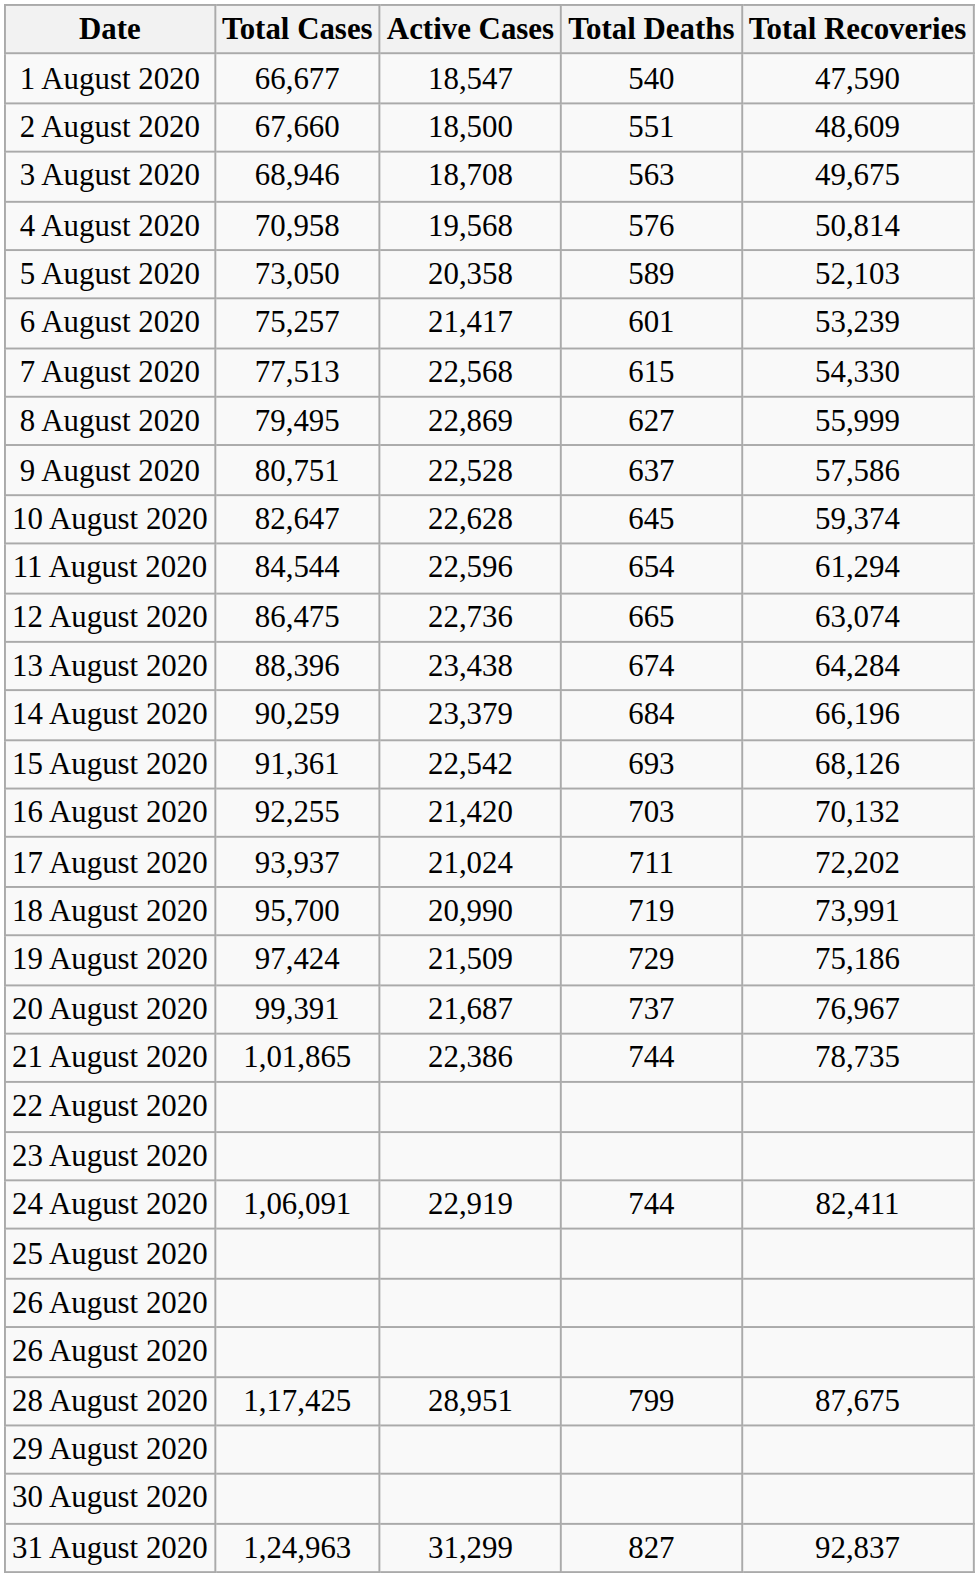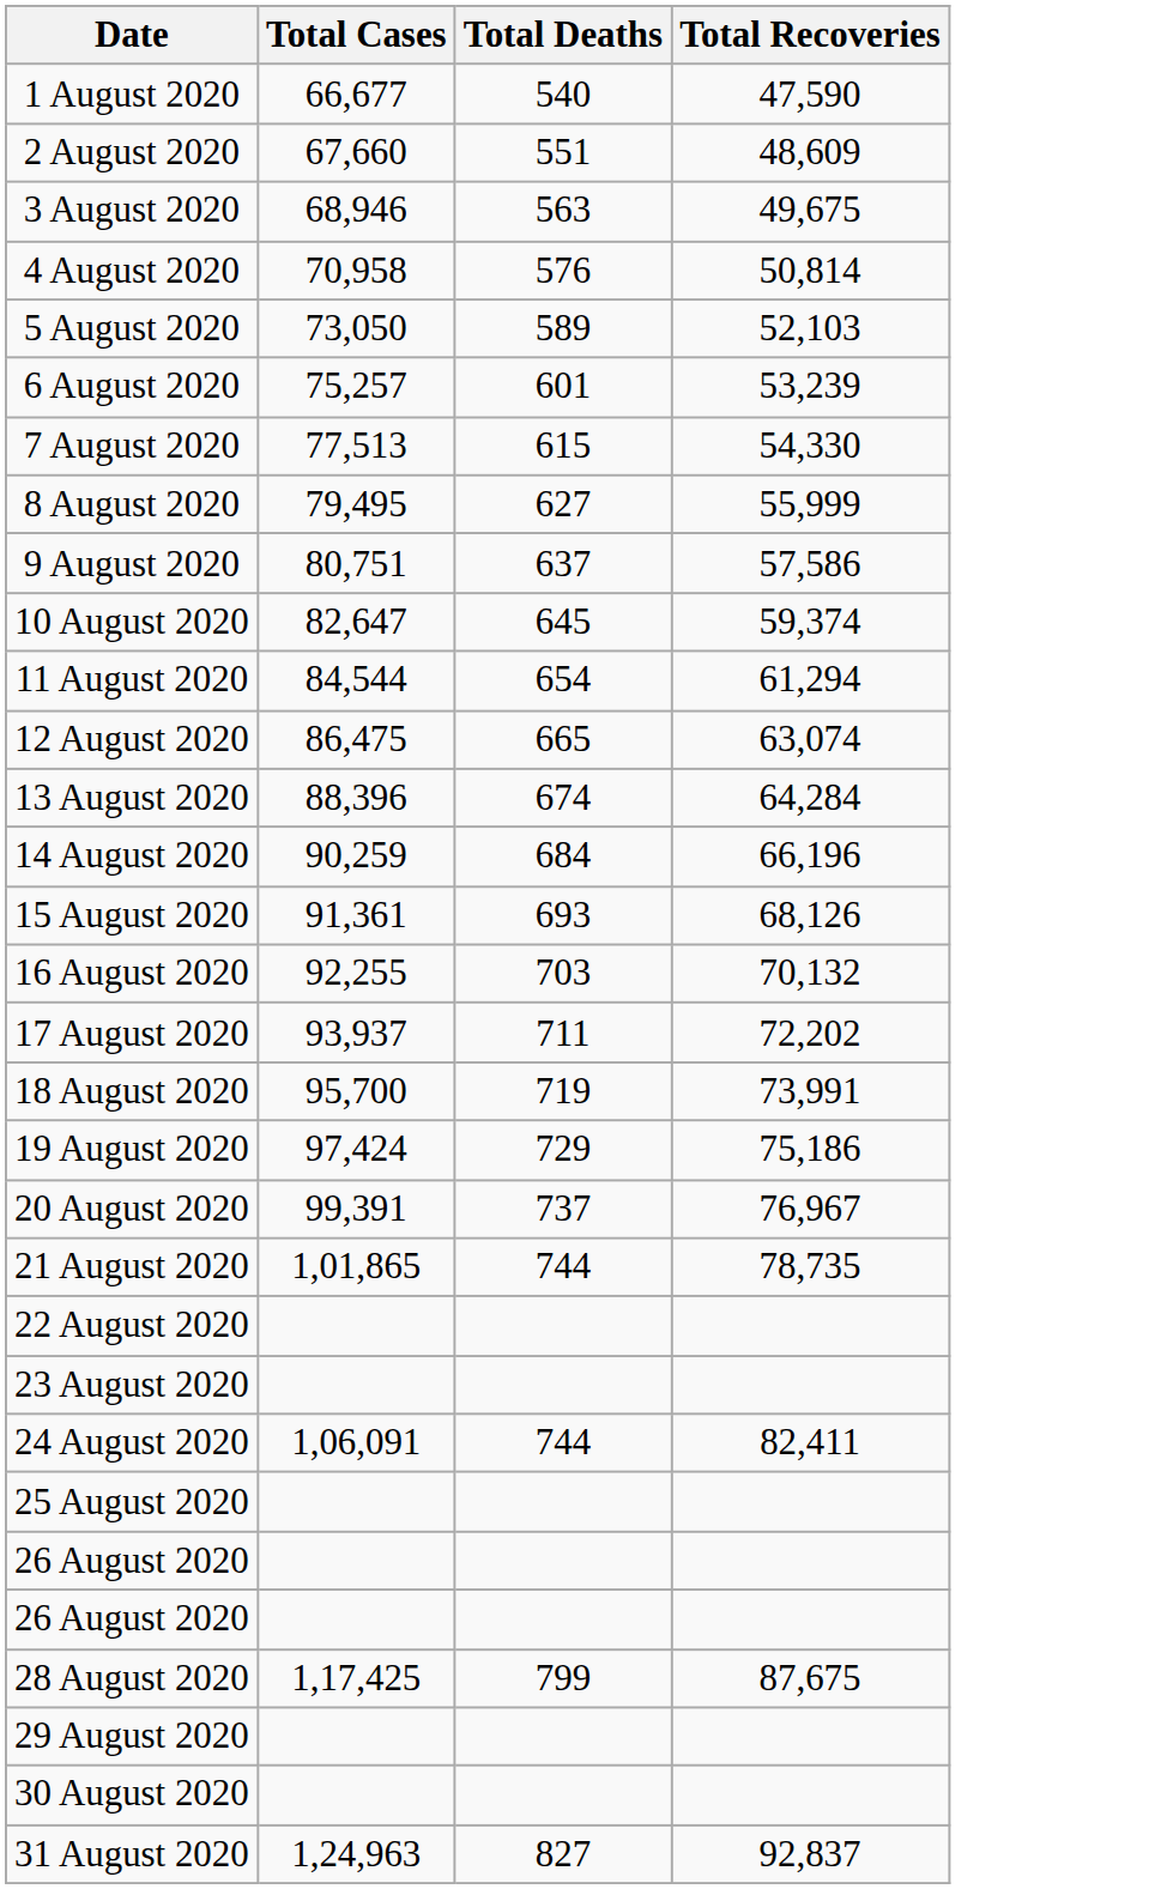 <table class="wikitable" style="text-align:center;">
 <tr>
 <th>Date</th>
 <th>Total Cases</th>
-<th>Active Cases</th>
 <th>Total Deaths</th>
 <th>Total Recoveries</th>
 </tr>
 <tr>
 <td>1 August 2020</td>
 <td>66,677</td>
-<td>18,547</td>
 <td>540</td>
 <td>47,590</td>
 </tr>
 <tr>
 <td>2 August 2020</td>
 <td>67,660</td>
-<td>18,500</td>
 <td>551</td>
 <td>48,609</td>
 </tr>
 <tr>
 <td>3 August 2020</td>
 <td>68,946</td>
-<td>18,708</td>
 <td>563</td>
 <td>49,675</td>
 </tr>
 <tr>
 <td>4 August 2020</td>
 <td>70,958</td>
-<td>19,568</td>
 <td>576</td>
 <td>50,814</td>
 </tr>
 <tr>
 <td>5 August 2020</td>
 <td>73,050</td>
-<td>20,358</td>
 <td>589</td>
 <td>52,103</td>
 </tr>
 <tr>
 <td>6 August 2020</td>
 <td>75,257</td>
-<td>21,417</td>
 <td>601</td>
 <td>53,239</td>
 </tr>
 <tr>
 <td>7 August 2020</td>
 <td>77,513</td>
-<td>22,568</td>
 <td>615</td>
 <td>54,330</td>
 </tr>
 <tr>
 <td>8 August 2020</td>
 <td>79,495</td>
-<td>22,869</td>
 <td>627</td>
 <td>55,999</td>
 </tr>
 <tr>
 <td>9 August 2020</td>
 <td>80,751</td>
-<td>22,528</td>
 <td>637</td>
 <td>57,586</td>
 </tr>
 <tr>
 <td>10 August 2020</td>
 <td>82,647</td>
-<td>22,628</td>
 <td>645</td>
 <td>59,374</td>
 </tr>
 <tr>
 <td>11 August 2020</td>
 <td>84,544</td>
-<td>22,596</td>
 <td>654</td>
 <td>61,294</td>
 </tr>
 <tr>
 <td>12 August 2020</td>
 <td>86,475</td>
-<td>22,736</td>
 <td>665</td>
 <td>63,074</td>
 </tr>
 <tr>
 <td>13 August 2020</td>
 <td>88,396</td>
-<td>23,438</td>
 <td>674</td>
 <td>64,284</td>
 </tr>
 <tr>
 <td>14 August 2020</td>
 <td>90,259</td>
-<td>23,379</td>
 <td>684</td>
 <td>66,196</td>
 </tr>
 <tr>
 <td>15 August 2020</td>
 <td>91,361</td>
-<td>22,542</td>
 <td>693</td>
 <td>68,126</td>
 </tr>
 <tr>
 <td>16 August 2020</td>
 <td>92,255</td>
-<td>21,420</td>
 <td>703</td>
 <td>70,132</td>
 </tr>
 <tr>
 <td>17 August 2020</td>
 <td>93,937</td>
-<td>21,024</td>
 <td>711</td>
 <td>72,202</td>
 </tr>
 <tr>
 <td>18 August 2020</td>
 <td>95,700</td>
-<td>20,990</td>
 <td>719</td>
 <td>73,991</td>
 </tr>
 <tr>
 <td>19 August 2020</td>
 <td>97,424</td>
-<td>21,509</td>
 <td>729</td>
 <td>75,186</td>
 </tr>
 <tr>
 <td>20 August 2020</td>
 <td>99,391</td>
-<td>21,687</td>
 <td>737</td>
 <td>76,967</td>
 </tr>
 <tr>
 <td>21 August 2020</td>
 <td>1,01,865</td>
-<td>22,386</td>
 <td>744</td>
 <td>78,735</td>
 </tr>
 <tr>
 <td>22 August 2020</td>
-<td></td>
 <td></td>
 <td></td>
 <td></td>
 </tr>
 <tr>
 <td>23 August 2020</td>
 <td></td>
 <td></td>
 <td></td>
-<td></td>
 </tr>
 <tr>
 <td>24 August 2020</td>
 <td>1,06,091</td>
-<td>22,919</td>
 <td>744</td>
 <td>82,411</td>
 </tr>
 <tr>
 <td>25 August 2020</td>
-<td></td>
 <td></td>
 <td></td>
 <td></td>
 </tr>
 <tr>
 <td>26 August 2020</td>
 <td></td>
 <td></td>
 <td></td>
-<td></td>
 </tr>
 <tr>
 <td>26 August 2020</td>
-<td></td>
 <td></td>
 <td></td>
 <td></td>
 </tr>
 <tr>
 <td>28 August 2020</td>
 <td>1,17,425</td>
-<td>28,951</td>
 <td>799</td>
 <td>87,675</td>
 </tr>
 <tr>
 <td>29 August 2020</td>
-<td></td>
 <td></td>
 <td></td>
 <td></td>
 </tr>
 <tr>
 <td>30 August 2020</td>
 <td></td>
 <td></td>
 <td></td>
-<td></td>
 </tr>
 <tr>
 <td>31 August 2020</td>
 <td>1,24,963</td>
-<td>31,299</td>
 <td>827</td>
 <td>92,837</td>
 </tr>
 </table>
